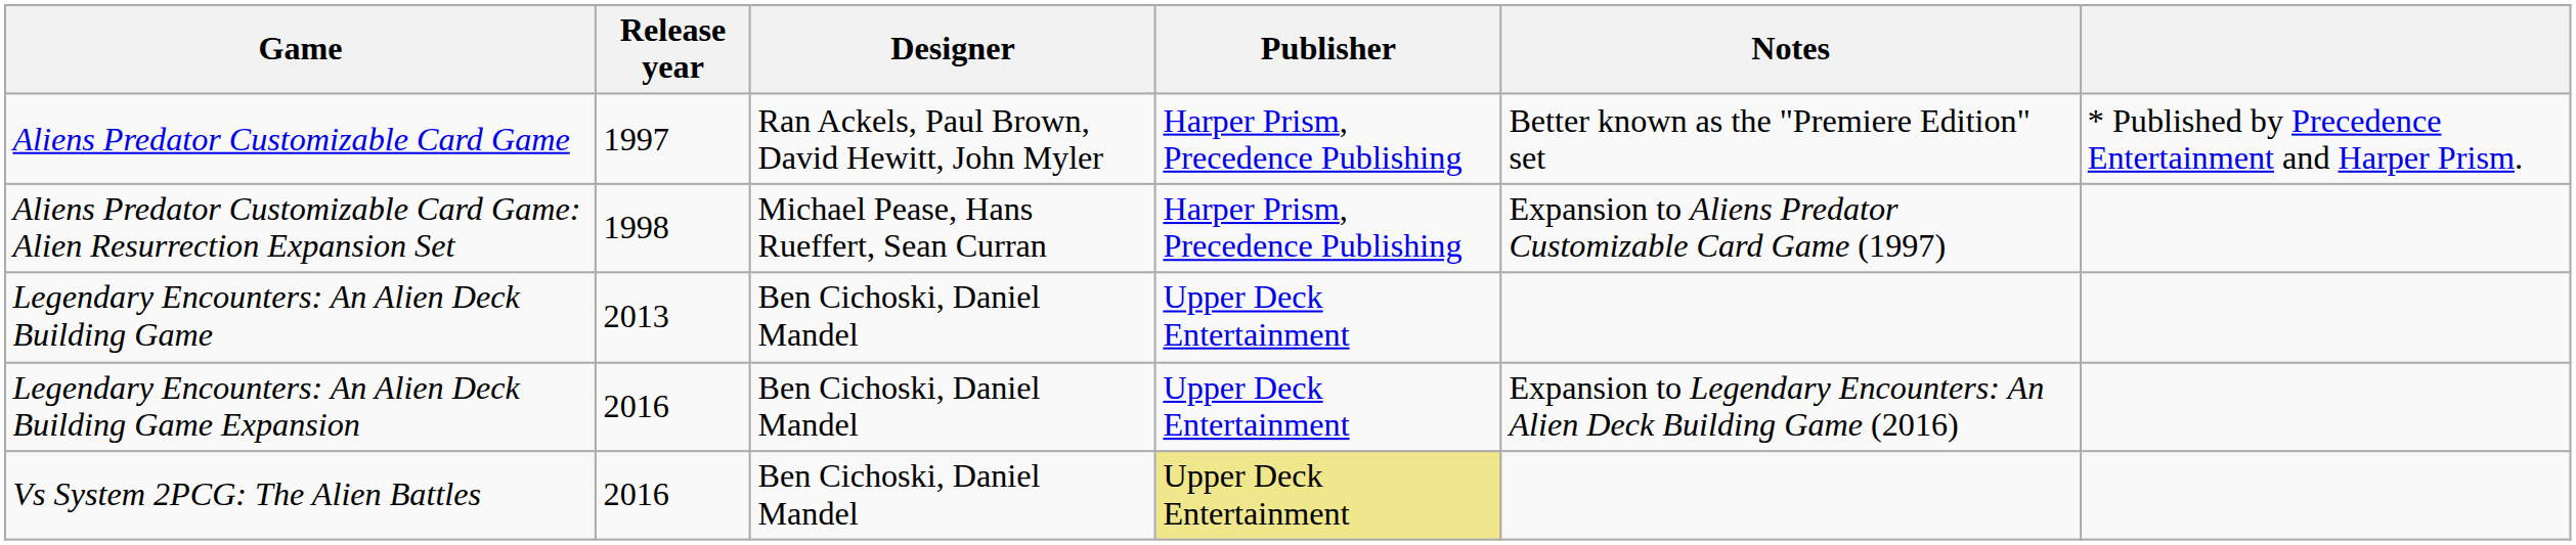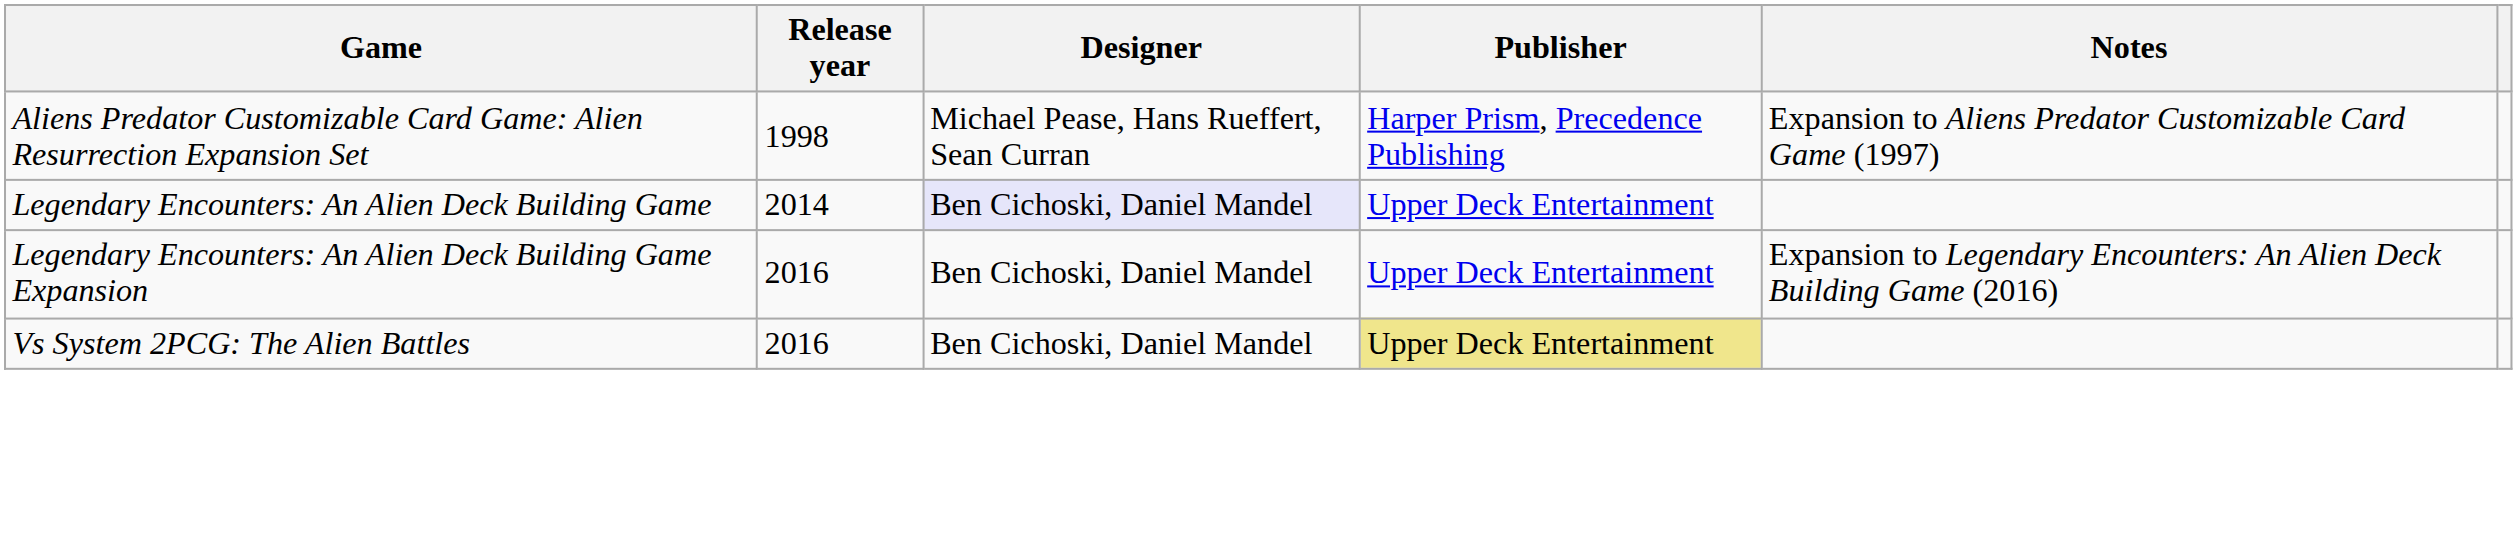 <table class="wikitable sortable">
 <tr>
 <th scope="col">Game</th>
 <th scope="col">Release year</th>
 <th scope="col">Designer</th>
 <th scope="col">Publisher</th>
 <th scope="col">Notes</th>
 <th scope="col" class="unsortable"></th>
-</tr>
-<tr>
-<td><em><a href='#'>Aliens Predator Customizable Card Game</a></em></td>
-<td>1997</td>
-<td>Ran Ackels, Paul Brown, David Hewitt, John Myler</td>
-<td><a href='#'>Harper Prism</a>, <a href='#'>Precedence Publishing</a></td>
-<td>Better known as the "Premiere Edition" set</td>
-<td>* Published by <a href='#'>Precedence Entertainment</a> and <a href='#'>Harper Prism</a>.</td>
 </tr>
 <tr>
 <td><em>Aliens Predator Customizable Card Game: Alien Resurrection Expansion Set</em></td>
 <td>1998</td>
 <td>Michael Pease, Hans Rueffert, Sean Curran</td>
 <td><a href='#'>Harper Prism</a>, <a href='#'>Precedence Publishing</a></td>
 <td>Expansion to <em>Aliens Predator Customizable Card Game</em> (1997)</td>
 <td></td>
 </tr>
 <tr>
 <td><em>Legendary Encounters: An Alien Deck Building Game</em></td>
-<td>2013</td>
-<td>Ben Cichoski, Daniel Mandel</td>
+<td>2014</td>
+<td style="background: lavender;">Ben Cichoski, Daniel Mandel</td>
 <td><a href='#'>Upper Deck Entertainment</a></td>
 <td></td>
 <td></td>
 </tr>
 <tr>
 <td><em>Legendary Encounters: An Alien Deck Building Game Expansion</em></td>
 <td>2016</td>
 <td>Ben Cichoski, Daniel Mandel</td>
 <td><a href='#'>Upper Deck Entertainment</a></td>
 <td>Expansion to <em>Legendary Encounters: An Alien Deck Building Game</em> (2016)</td>
 <td></td>
 </tr>
 <tr>
 <td><em>Vs System 2PCG: The Alien Battles</em></td>
 <td>2016</td>
 <td>Ben Cichoski, Daniel Mandel</td>
 <td style="background: khaki;">Upper Deck Entertainment</td>
 <td></td>
 <td></td>
 </tr>
 </table>
